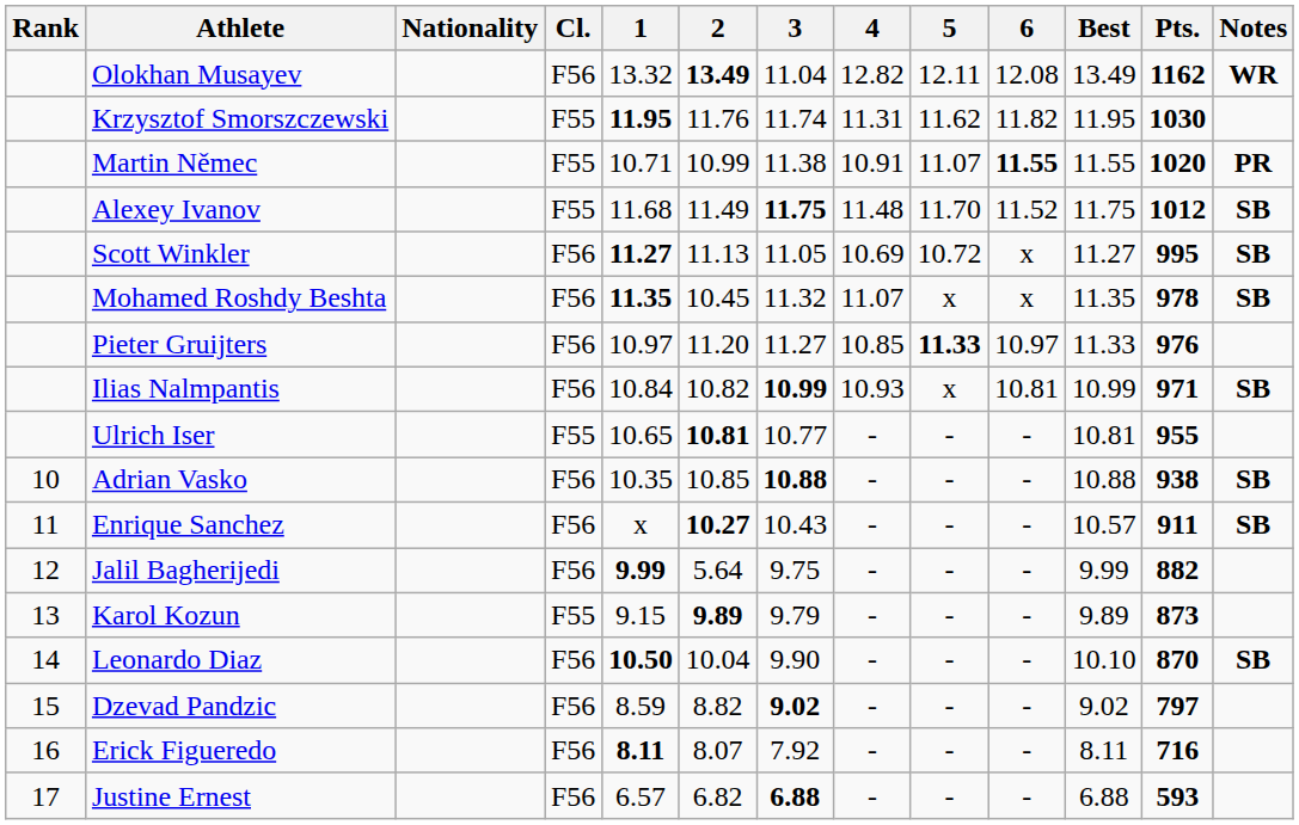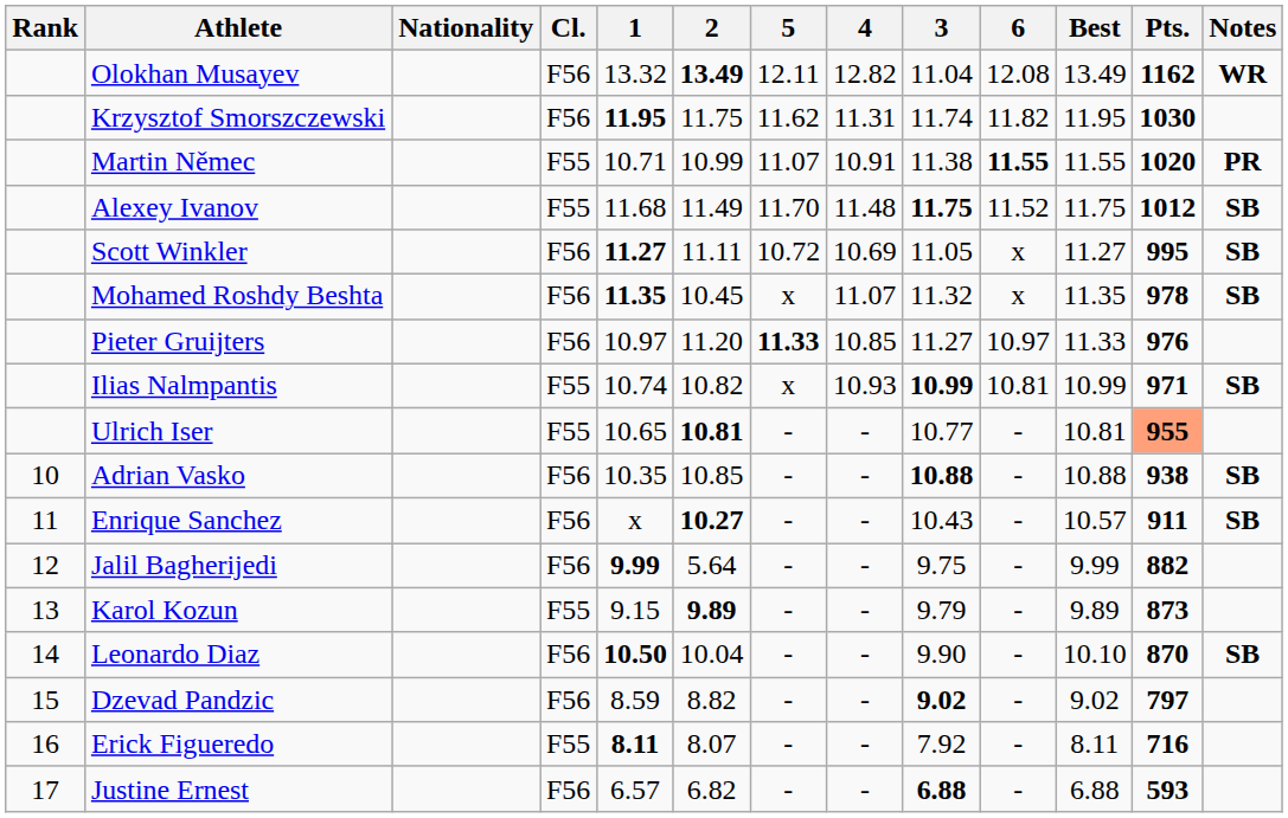 <table class="wikitable sortable" style="text-align:center">
 <tr>
 <th>Rank</th>
 <th>Athlete</th>
 <th>Nationality</th>
 <th>Cl.</th>
 <th class="unsortable">1</th>
 <th class="unsortable">2</th>
+<th class="unsortable">5</th>
+<th class="unsortable">4</th>
 <th class="unsortable">3</th>
-<th class="unsortable">4</th>
-<th class="unsortable">5</th>
 <th class="unsortable">6</th>
 <th>Best</th>
 <th>Pts.</th>
 <th>Notes</th>
 </tr>
 <tr>
 <td></td>
 <td style="text-align:left;"><a href='#'>Olokhan Musayev</a></td>
 <td style="text-align:left;"></td>
 <td>F56</td>
 <td>13.32</td>
 <td><strong>13.49</strong></td>
+<td>12.11</td>
+<td>12.82</td>
 <td>11.04</td>
-<td>12.82</td>
-<td>12.11</td>
 <td>12.08</td>
 <td>13.49</td>
 <td><strong>1162</strong></td>
 <td><strong>WR</strong></td>
 </tr>
 <tr>
 <td></td>
 <td style="text-align:left;"><a href='#'>Krzysztof Smorszczewski</a></td>
 <td style="text-align:left;"></td>
-<td>F55</td>
+<td>F56</td>
 <td><strong>11.95</strong></td>
-<td>11.76</td>
+<td>11.75</td>
+<td>11.62</td>
+<td>11.31</td>
 <td>11.74</td>
-<td>11.31</td>
-<td>11.62</td>
 <td>11.82</td>
 <td>11.95</td>
 <td><strong>1030</strong></td>
 <td></td>
 </tr>
 <tr>
 <td></td>
 <td style="text-align:left;"><a href='#'>Martin Němec</a></td>
 <td style="text-align:left;"></td>
 <td>F55</td>
 <td>10.71</td>
 <td>10.99</td>
+<td>11.07</td>
+<td>10.91</td>
 <td>11.38</td>
-<td>10.91</td>
-<td>11.07</td>
 <td><strong>11.55</strong></td>
 <td>11.55</td>
 <td><strong>1020</strong></td>
 <td><strong>PR</strong></td>
 </tr>
 <tr>
 <td></td>
 <td style="text-align:left;"><a href='#'>Alexey Ivanov</a></td>
 <td style="text-align:left;"></td>
 <td>F55</td>
 <td>11.68</td>
 <td>11.49</td>
+<td>11.70</td>
+<td>11.48</td>
 <td><strong>11.75</strong></td>
-<td>11.48</td>
-<td>11.70</td>
 <td>11.52</td>
 <td>11.75</td>
 <td><strong>1012</strong></td>
 <td><strong>SB</strong></td>
 </tr>
 <tr>
 <td></td>
 <td style="text-align:left;"><a href='#'>Scott Winkler</a></td>
 <td style="text-align:left;"></td>
 <td>F56</td>
 <td><strong>11.27</strong></td>
-<td>11.13</td>
+<td>11.11</td>
+<td>10.72</td>
+<td>10.69</td>
 <td>11.05</td>
-<td>10.69</td>
-<td>10.72</td>
 <td>x</td>
 <td>11.27</td>
 <td><strong>995</strong></td>
 <td><strong>SB</strong></td>
 </tr>
 <tr>
 <td></td>
 <td style="text-align:left;"><a href='#'>Mohamed Roshdy Beshta</a></td>
 <td style="text-align:left;"></td>
 <td>F56</td>
 <td><strong>11.35</strong></td>
 <td>10.45</td>
+<td>x</td>
+<td>11.07</td>
 <td>11.32</td>
-<td>11.07</td>
-<td>x</td>
 <td>x</td>
 <td>11.35</td>
 <td><strong>978</strong></td>
 <td><strong>SB</strong></td>
 </tr>
 <tr>
 <td></td>
 <td style="text-align:left;"><a href='#'>Pieter Gruijters</a></td>
 <td style="text-align:left;"></td>
 <td>F56</td>
 <td>10.97</td>
 <td>11.20</td>
+<td><strong>11.33</strong></td>
+<td>10.85</td>
 <td>11.27</td>
-<td>10.85</td>
-<td><strong>11.33</strong></td>
 <td>10.97</td>
 <td>11.33</td>
 <td><strong>976</strong></td>
 <td></td>
 </tr>
 <tr>
 <td></td>
 <td style="text-align:left;"><a href='#'>Ilias Nalmpantis</a></td>
 <td style="text-align:left;"></td>
-<td>F56</td>
-<td>10.84</td>
+<td>F55</td>
+<td>10.74</td>
 <td>10.82</td>
+<td>x</td>
+<td>10.93</td>
 <td><strong>10.99</strong></td>
-<td>10.93</td>
-<td>x</td>
 <td>10.81</td>
 <td>10.99</td>
 <td><strong>971</strong></td>
 <td><strong>SB</strong></td>
 </tr>
 <tr>
 <td></td>
 <td style="text-align:left;"><a href='#'>Ulrich Iser</a></td>
 <td style="text-align:left;"></td>
 <td>F55</td>
 <td>10.65</td>
 <td><strong>10.81</strong></td>
+<td>-</td>
+<td>-</td>
 <td>10.77</td>
 <td>-</td>
-<td>-</td>
-<td>-</td>
 <td>10.81</td>
-<td><strong>955</strong></td>
+<td style="background: lightsalmon;"><strong>955</strong></td>
 <td></td>
 </tr>
 <tr>
 <td>10</td>
 <td style="text-align:left;"><a href='#'>Adrian Vasko</a></td>
 <td style="text-align:left;"></td>
 <td>F56</td>
 <td>10.35</td>
 <td>10.85</td>
-<td><strong>10.88</strong></td>
 <td>-</td>
 <td>-</td>
+<td><strong>10.88</strong></td>
 <td>-</td>
 <td>10.88</td>
 <td><strong>938</strong></td>
 <td><strong>SB</strong></td>
 </tr>
 <tr>
 <td>11</td>
 <td style="text-align:left;"><a href='#'>Enrique Sanchez</a></td>
 <td style="text-align:left;"></td>
 <td>F56</td>
 <td>x</td>
 <td><strong>10.27</strong></td>
-<td>10.43</td>
 <td>-</td>
 <td>-</td>
+<td>10.43</td>
 <td>-</td>
 <td>10.57</td>
 <td><strong>911</strong></td>
 <td><strong>SB</strong></td>
 </tr>
 <tr>
 <td>12</td>
 <td style="text-align:left;"><a href='#'>Jalil Bagherijedi</a></td>
 <td style="text-align:left;"></td>
 <td>F56</td>
 <td><strong>9.99</strong></td>
 <td>5.64</td>
-<td>9.75</td>
 <td>-</td>
 <td>-</td>
+<td>9.75</td>
 <td>-</td>
 <td>9.99</td>
 <td><strong>882</strong></td>
 <td></td>
 </tr>
 <tr>
 <td>13</td>
 <td style="text-align:left;"><a href='#'>Karol Kozun</a></td>
 <td style="text-align:left;"></td>
 <td>F55</td>
 <td>9.15</td>
 <td><strong>9.89</strong></td>
-<td>9.79</td>
 <td>-</td>
 <td>-</td>
+<td>9.79</td>
 <td>-</td>
 <td>9.89</td>
 <td><strong>873</strong></td>
 <td></td>
 </tr>
 <tr>
 <td>14</td>
 <td style="text-align:left;"><a href='#'>Leonardo Diaz</a></td>
 <td style="text-align:left;"></td>
 <td>F56</td>
 <td><strong>10.50</strong></td>
 <td>10.04</td>
-<td>9.90</td>
 <td>-</td>
 <td>-</td>
+<td>9.90</td>
 <td>-</td>
 <td>10.10</td>
 <td><strong>870</strong></td>
 <td><strong>SB</strong></td>
 </tr>
 <tr>
 <td>15</td>
 <td style="text-align:left;"><a href='#'>Dzevad Pandzic</a></td>
 <td style="text-align:left;"></td>
 <td>F56</td>
 <td>8.59</td>
 <td>8.82</td>
-<td><strong>9.02</strong></td>
 <td>-</td>
 <td>-</td>
+<td><strong>9.02</strong></td>
 <td>-</td>
 <td>9.02</td>
 <td><strong>797</strong></td>
 <td></td>
 </tr>
 <tr>
 <td>16</td>
 <td style="text-align:left;"><a href='#'>Erick Figueredo</a></td>
 <td style="text-align:left;"></td>
-<td>F56</td>
+<td>F55</td>
 <td><strong>8.11</strong></td>
 <td>8.07</td>
-<td>7.92</td>
 <td>-</td>
 <td>-</td>
+<td>7.92</td>
 <td>-</td>
 <td>8.11</td>
 <td><strong>716</strong></td>
 <td></td>
 </tr>
 <tr>
 <td>17</td>
 <td style="text-align:left;"><a href='#'>Justine Ernest</a></td>
 <td style="text-align:left;"></td>
 <td>F56</td>
 <td>6.57</td>
 <td>6.82</td>
-<td><strong>6.88</strong></td>
 <td>-</td>
 <td>-</td>
+<td><strong>6.88</strong></td>
 <td>-</td>
 <td>6.88</td>
 <td><strong>593</strong></td>
 <td></td>
 </tr>
 </table>
